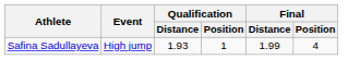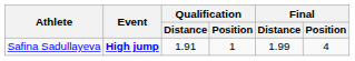 <table class=wikitable style=font-size:90%>
 <tr>
 <th rowspan=2>Athlete</th>
 <th rowspan=2>Event</th>
 <th colspan=2>Qualification</th>
 <th colspan=2>Final</th>
 </tr>
 <tr style=font-size:95%>
 <th>Distance</th>
 <th>Position</th>
 <th>Distance</th>
 <th>Position</th>
 </tr>
 <tr align=center>
 <td align=left><a href='#'>Safina Sadullayeva</a></td>
-<td align=left><a href='#'>High jump</a></td>
-<td>1.93 </td>
+<td align=left><strong><a href='#'>High jump</a></strong></td>
+<td>1.91 </td>
 <td>1</td>
 <td>1.99 </td>
 <td>4</td>
 </tr>
 </table>
